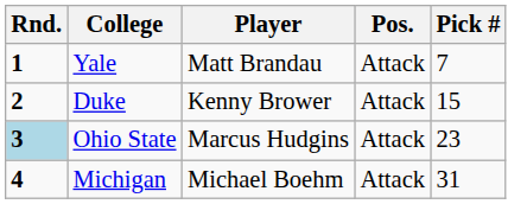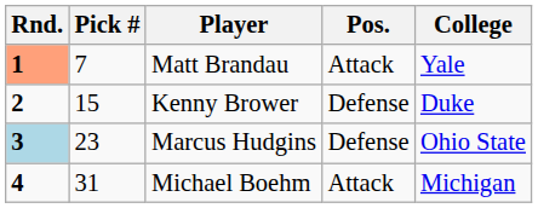 <table class="wikitable">
 <tr>
 <th>Rnd.</th>
-<th>College</th>
+<th>Pick #</th>
 <th>Player</th>
 <th>Pos.</th>
-<th>Pick #</th>
+<th>College</th>
 </tr>
 <tr>
-<td><strong>1</strong></td>
-<td><a href='#'>Yale</a></td>
+<td style="background: lightsalmon;"><strong>1</strong></td>
+<td>7</td>
 <td>Matt Brandau</td>
 <td>Attack</td>
-<td>7</td>
+<td><a href='#'>Yale</a></td>
 </tr>
 <tr>
 <td><strong>2</strong></td>
+<td>15</td>
+<td>Kenny Brower</td>
+<td>Defense</td>
 <td><a href='#'>Duke</a></td>
-<td>Kenny Brower</td>
-<td>Attack</td>
-<td>15</td>
 </tr>
 <tr>
 <td style="background: lightblue;"><strong>3</strong></td>
+<td>23</td>
+<td>Marcus Hudgins</td>
+<td>Defense</td>
 <td><a href='#'>Ohio State</a></td>
-<td>Marcus Hudgins</td>
-<td>Attack</td>
-<td>23</td>
 </tr>
 <tr>
 <td><strong>4</strong></td>
-<td><a href='#'>Michigan</a></td>
+<td>31</td>
 <td>Michael Boehm</td>
 <td>Attack</td>
-<td>31</td>
+<td><a href='#'>Michigan</a></td>
 </tr>
 </table>
